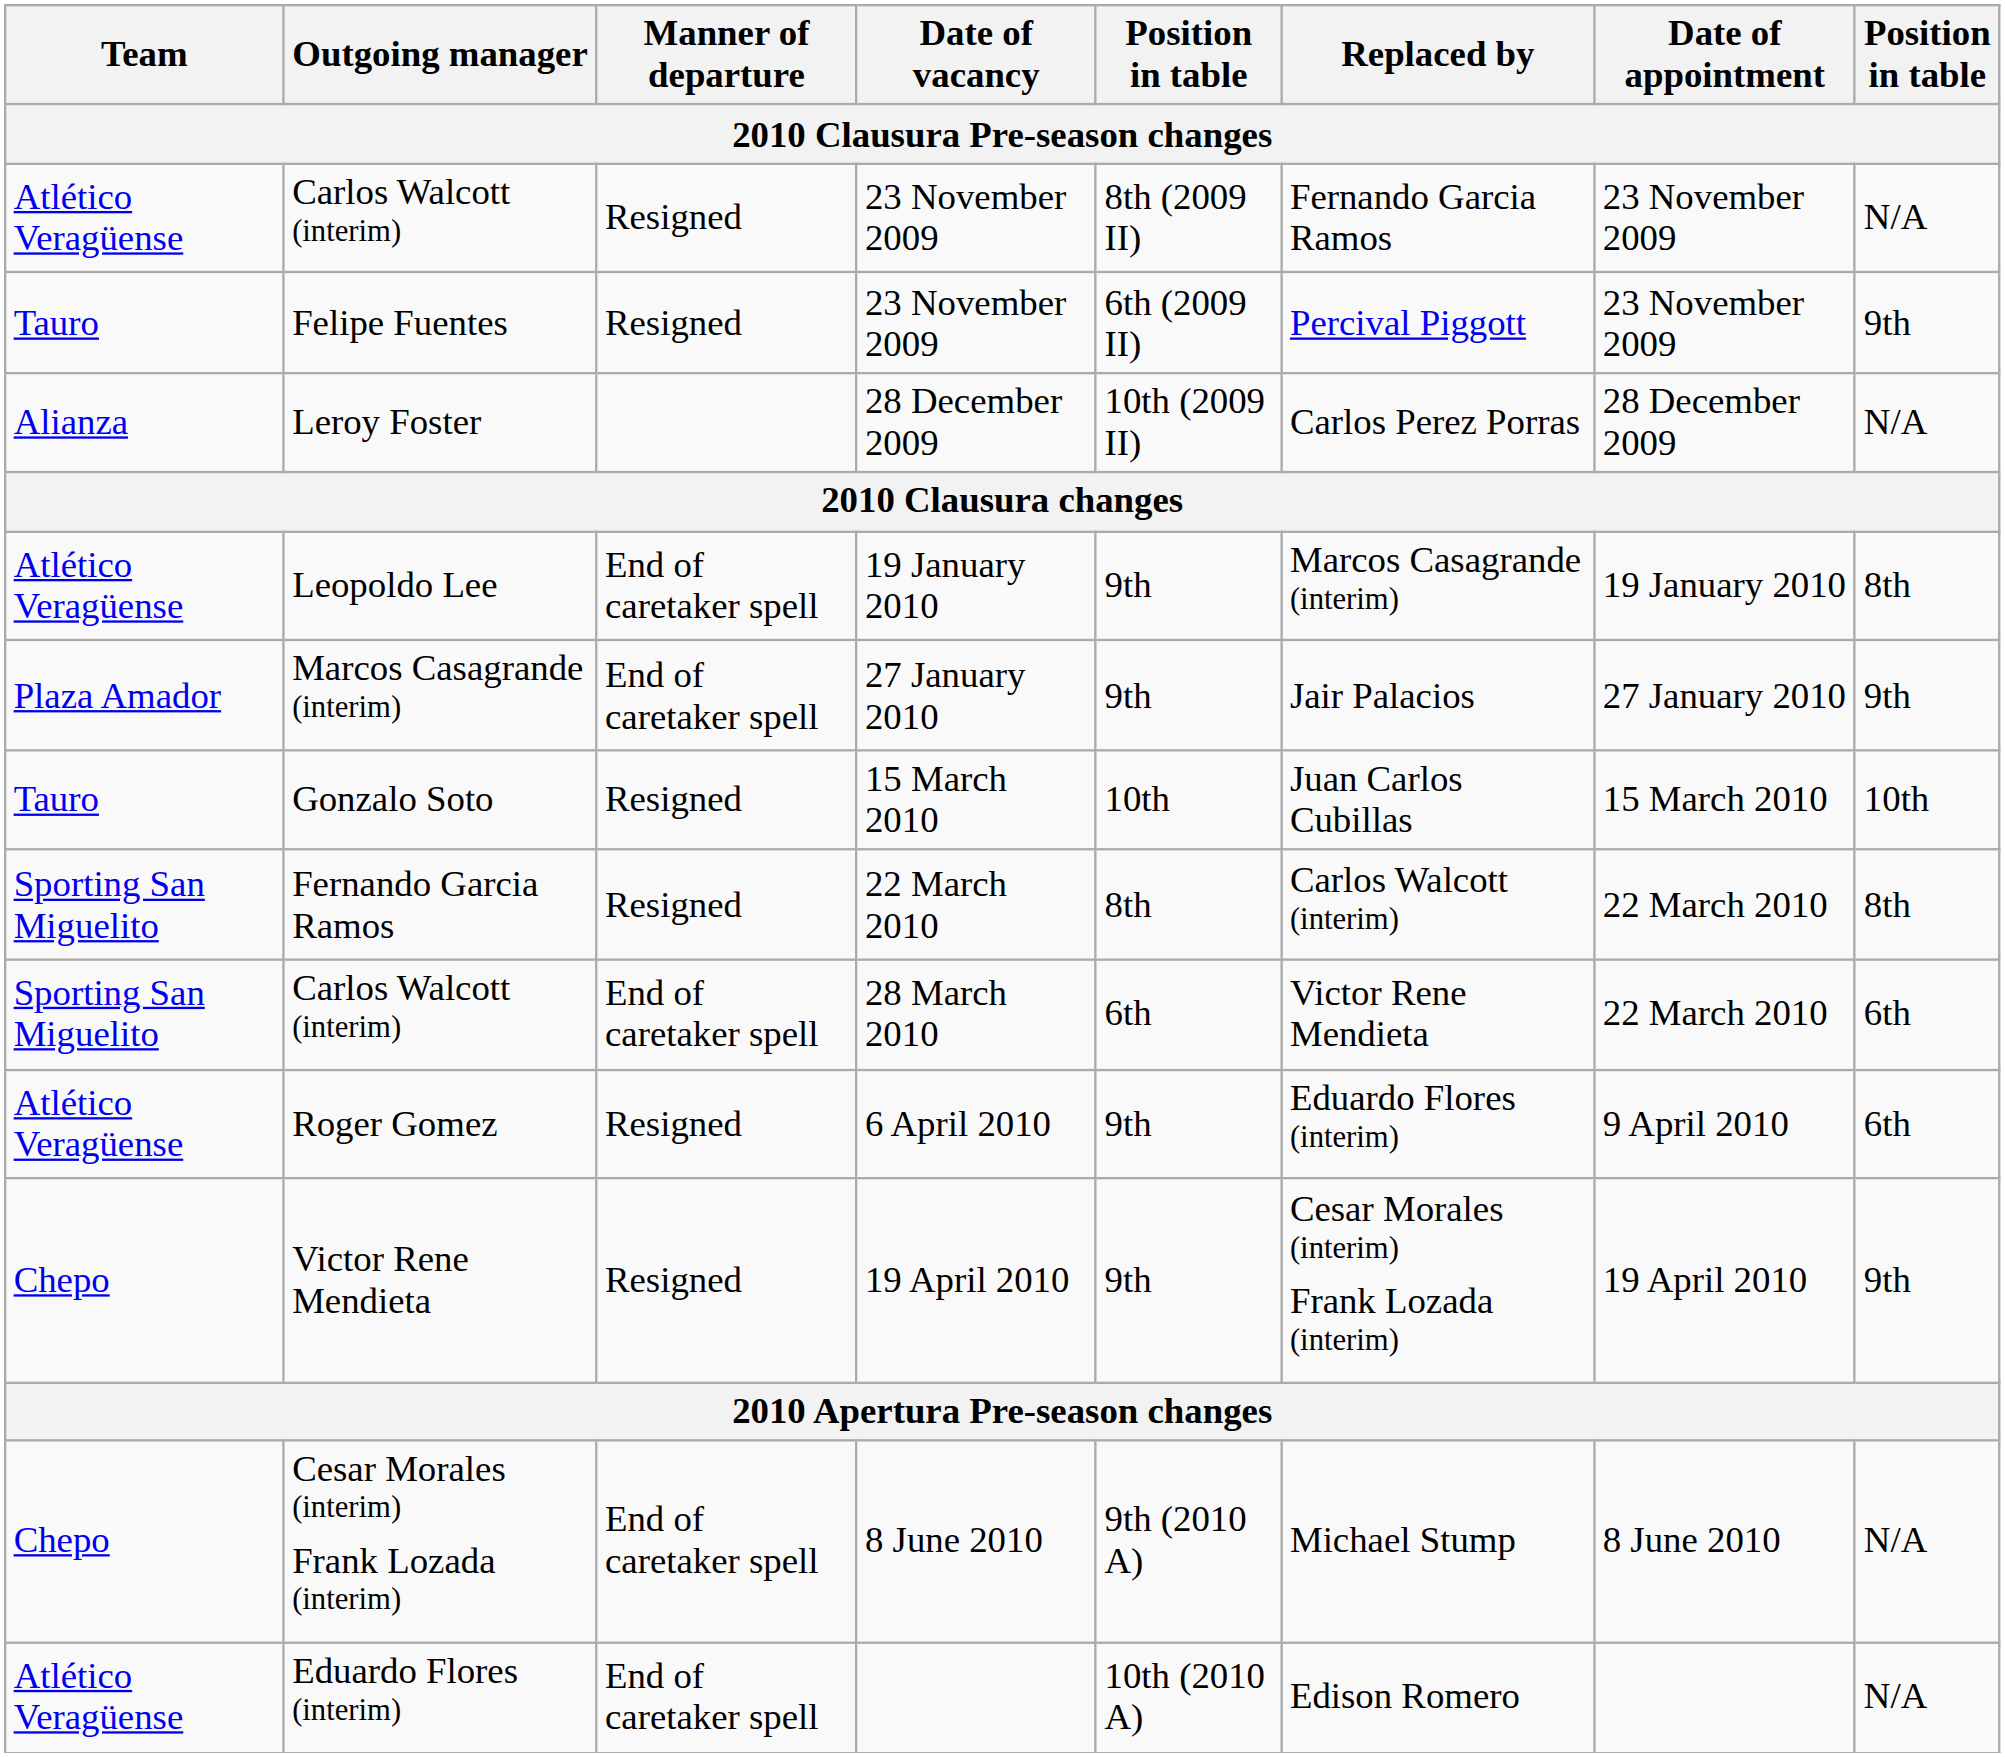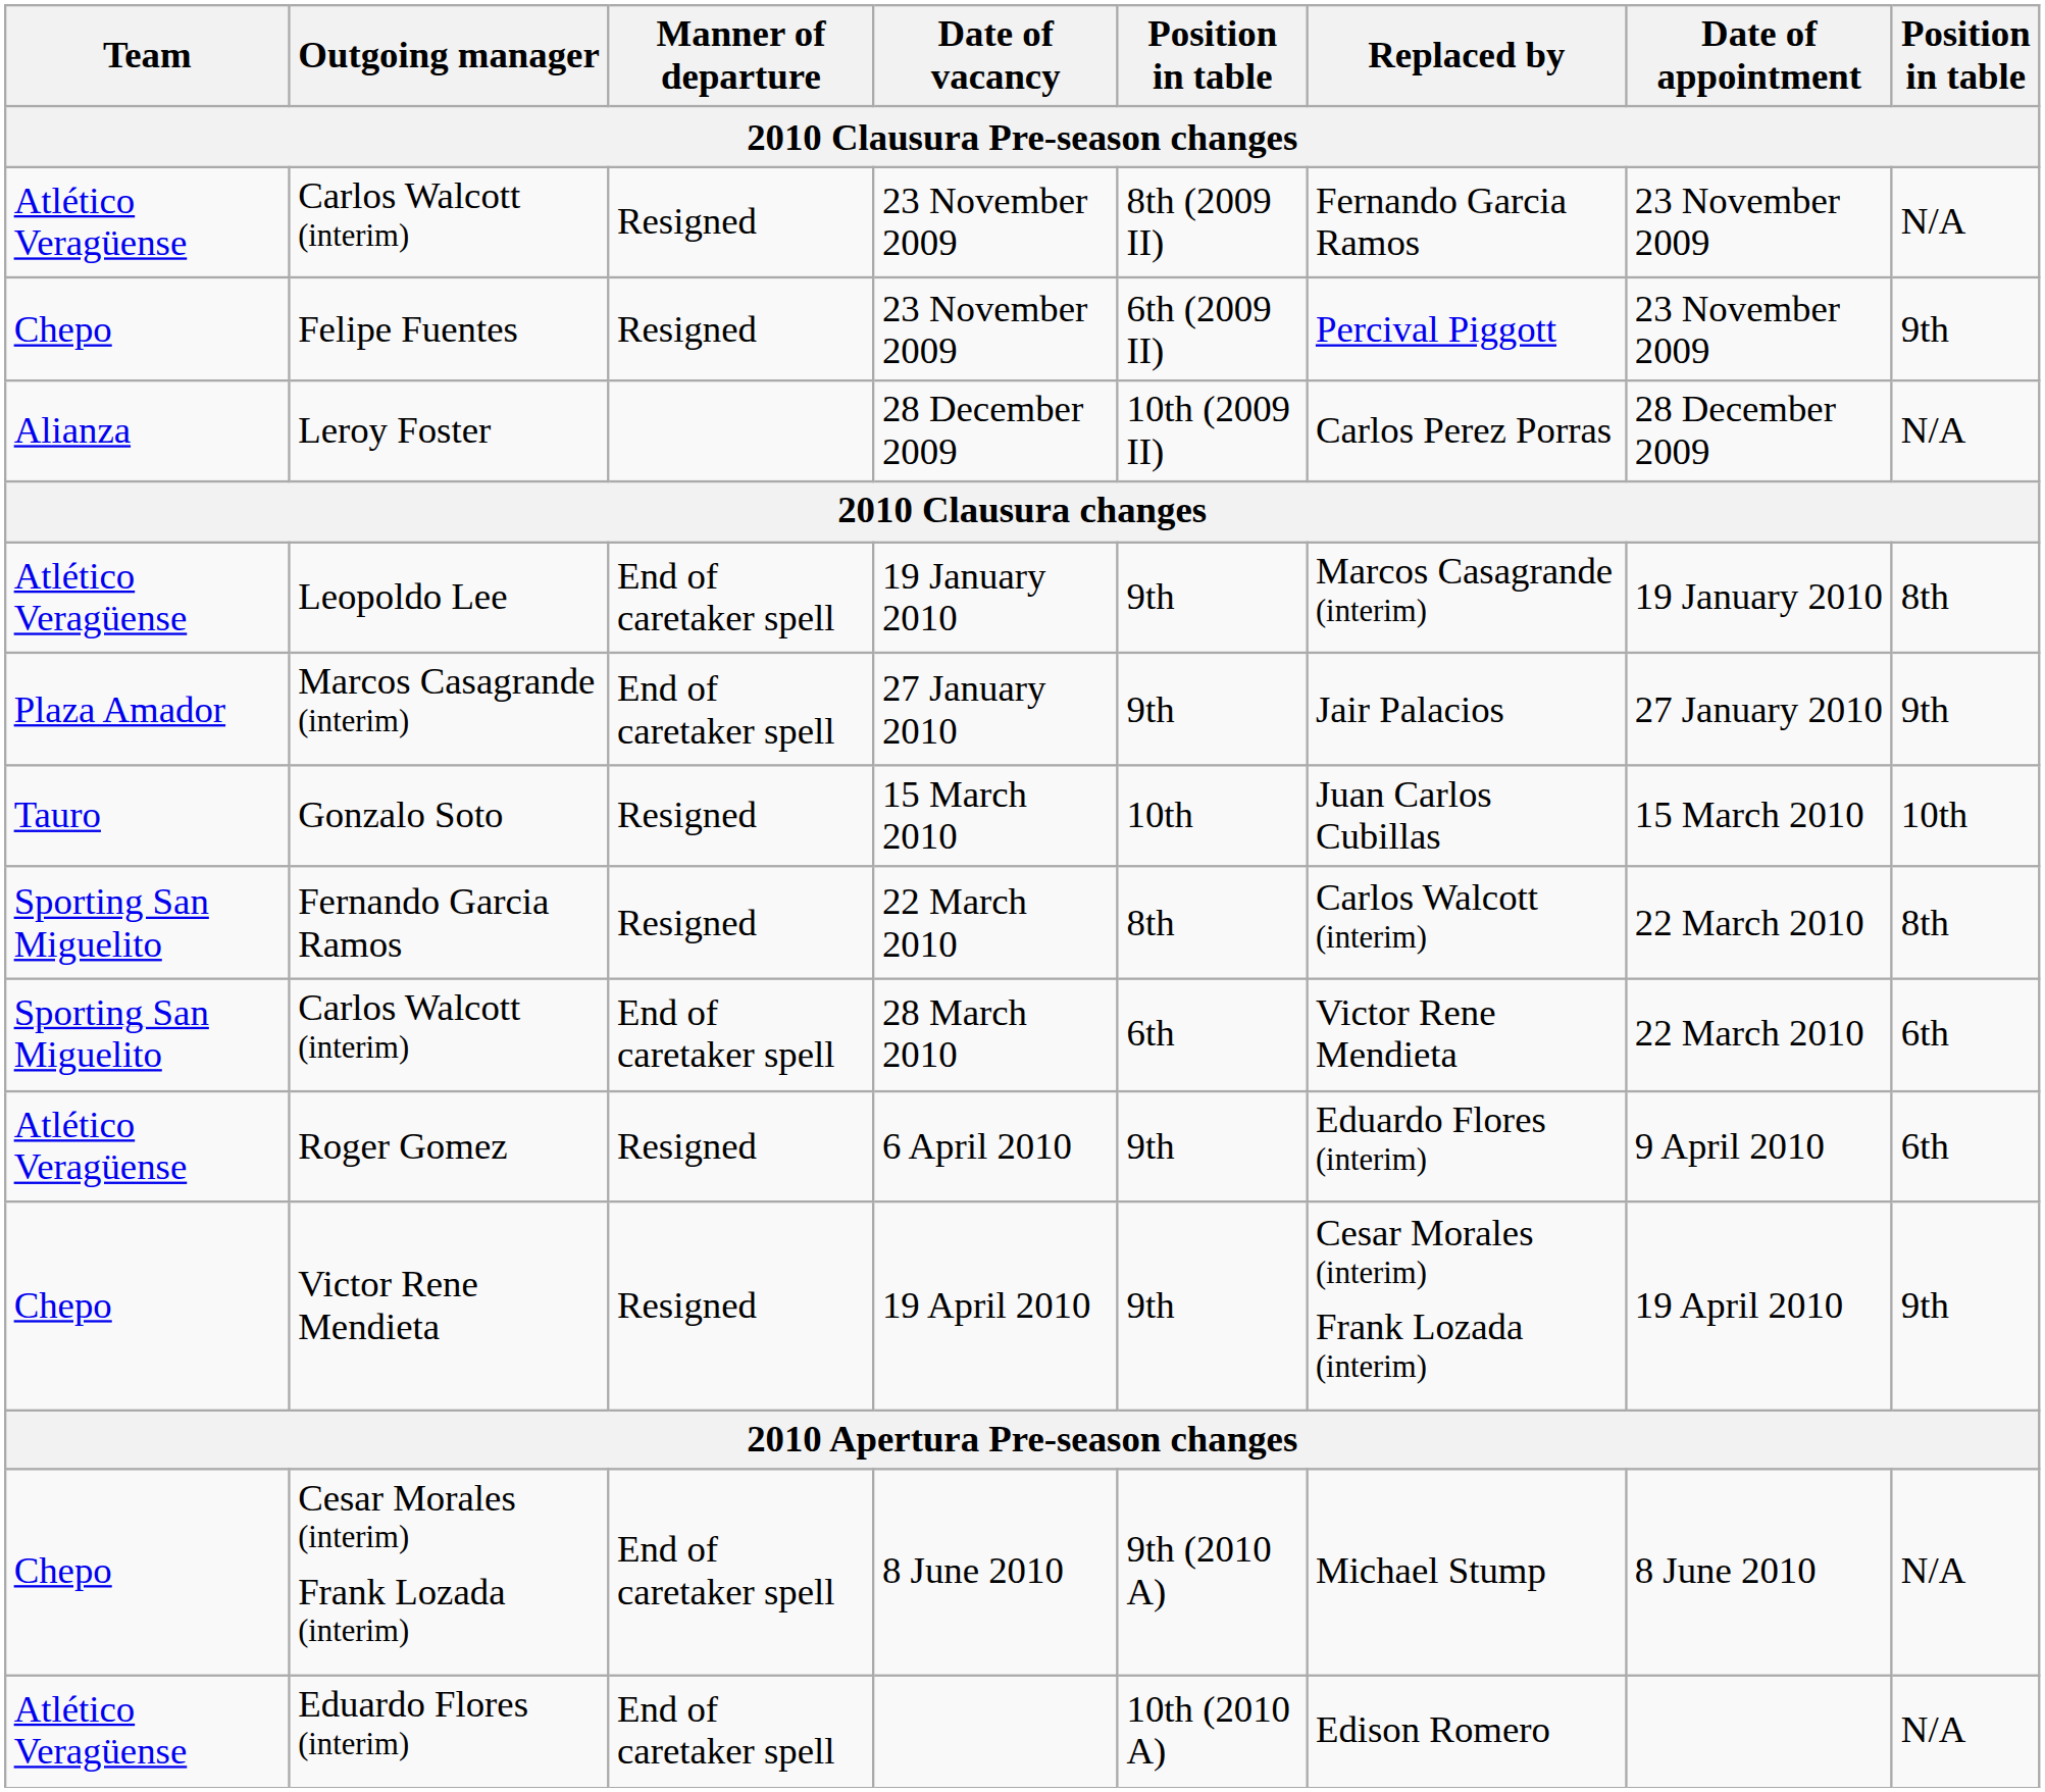 <table class="wikitable">
 <tr>
 <th>Team</th>
 <th>Outgoing manager</th>
 <th>Manner of<br>departure</th>
 <th>Date of<br>vacancy</th>
 <th>Position<br>in table</th>
 <th>Replaced by</th>
 <th>Date of<br>appointment</th>
 <th>Position<br>in table</th>
 </tr>
 <tr>
 <th colspan=8>2010 Clausura Pre-season changes</th>
 </tr>
 <tr>
 <td><a href='#'>Atlético Veragüense</a></td>
 <td> Carlos Walcott <sup>(interim)</sup></td>
 <td>Resigned</td>
 <td>23 November 2009</td>
 <td>8th (2009 II)</td>
 <td> Fernando Garcia Ramos</td>
 <td>23 November 2009</td>
 <td>N/A</td>
 </tr>
 <tr>
-<td><a href='#'>Tauro</a></td>
+<td><a href='#'>Chepo</a></td>
 <td> Felipe Fuentes</td>
 <td>Resigned</td>
 <td>23 November 2009</td>
 <td>6th (2009 II)</td>
 <td> <a href='#'>Percival Piggott</a></td>
 <td>23 November 2009</td>
 <td>9th</td>
 </tr>
 <tr>
 <td><a href='#'>Alianza</a></td>
 <td> Leroy Foster</td>
 <td></td>
 <td>28 December 2009</td>
 <td>10th (2009 II)</td>
 <td> Carlos Perez Porras</td>
 <td>28 December 2009</td>
 <td>N/A</td>
 </tr>
 <tr>
 <th colspan=8>2010 Clausura changes</th>
 </tr>
 <tr>
 <td><a href='#'>Atlético Veragüense</a></td>
 <td> Leopoldo Lee</td>
 <td>End of caretaker spell</td>
 <td>19 January 2010</td>
 <td>9th</td>
 <td> Marcos Casagrande <sup>(interim)</sup></td>
 <td>19 January 2010</td>
 <td>8th</td>
 </tr>
 <tr>
 <td><a href='#'>Plaza Amador</a></td>
 <td> Marcos Casagrande <sup>(interim)</sup></td>
 <td>End of caretaker spell</td>
 <td>27 January 2010</td>
 <td>9th</td>
 <td> Jair Palacios</td>
 <td>27 January 2010</td>
 <td>9th</td>
 </tr>
 <tr>
 <td><a href='#'>Tauro</a></td>
 <td> Gonzalo Soto</td>
 <td>Resigned</td>
 <td>15 March 2010</td>
 <td>10th</td>
 <td> Juan Carlos Cubillas</td>
 <td>15 March 2010</td>
 <td>10th</td>
 </tr>
 <tr>
 <td><a href='#'>Sporting San Miguelito</a></td>
 <td> Fernando Garcia Ramos</td>
 <td>Resigned</td>
 <td>22 March 2010</td>
 <td>8th</td>
 <td> Carlos Walcott <sup>(interim)</sup></td>
 <td>22 March 2010</td>
 <td>8th</td>
 </tr>
 <tr>
 <td><a href='#'>Sporting San Miguelito</a></td>
 <td> Carlos Walcott <sup>(interim)</sup></td>
 <td>End of caretaker spell</td>
 <td>28 March 2010</td>
 <td>6th</td>
 <td> Victor Rene Mendieta</td>
 <td>22 March 2010</td>
 <td>6th</td>
 </tr>
 <tr>
 <td><a href='#'>Atlético Veragüense</a></td>
 <td> Roger Gomez</td>
 <td>Resigned</td>
 <td>6 April 2010</td>
 <td>9th</td>
 <td> Eduardo Flores <sup>(interim)</sup></td>
 <td>9 April 2010</td>
 <td>6th</td>
 </tr>
 <tr>
 <td><a href='#'>Chepo</a></td>
 <td> Victor Rene Mendieta</td>
 <td>Resigned</td>
 <td>19 April 2010</td>
 <td>9th</td>
 <td> Cesar Morales <sup>(interim)</sup><br> Frank Lozada <sup>(interim)</sup></td>
 <td>19 April 2010</td>
 <td>9th</td>
 </tr>
 <tr>
 <th colspan=8>2010 Apertura Pre-season changes</th>
 </tr>
 <tr>
 <td><a href='#'>Chepo</a></td>
 <td> Cesar Morales <sup>(interim)</sup><br> Frank Lozada <sup>(interim)</sup></td>
 <td>End of caretaker spell</td>
 <td>8 June 2010</td>
 <td>9th (2010 A)</td>
 <td> Michael Stump</td>
 <td>8 June 2010</td>
 <td>N/A</td>
 </tr>
 <tr>
 <td><a href='#'>Atlético Veragüense</a></td>
 <td> Eduardo Flores <sup>(interim)</sup></td>
 <td>End of caretaker spell</td>
 <td></td>
 <td>10th (2010 A)</td>
 <td> Edison Romero</td>
 <td></td>
 <td>N/A</td>
 </tr>
 </table>
